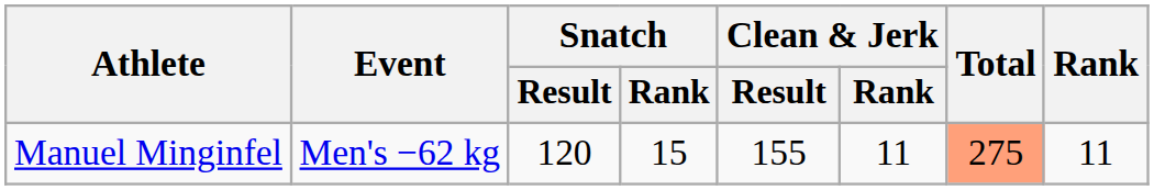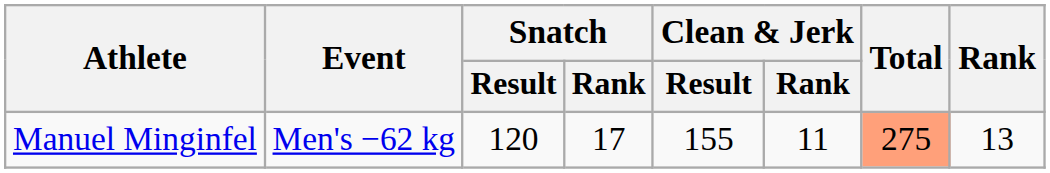 <table class="wikitable" style="font-size:90%">
 <tr>
 <th rowspan="2">Athlete</th>
 <th rowspan="2">Event</th>
 <th colspan="2">Snatch</th>
 <th colspan="2">Clean & Jerk</th>
 <th rowspan="2">Total</th>
 <th rowspan="2">Rank</th>
 </tr>
 <tr style="font-size:95%">
 <th>Result</th>
 <th>Rank</th>
 <th>Result</th>
 <th>Rank</th>
 </tr>
 <tr align=center>
 <td align=left><a href='#'>Manuel Minginfel</a></td>
 <td align=left><a href='#'>Men's −62 kg</a></td>
 <td>120</td>
-<td>15</td>
+<td>17</td>
 <td>155</td>
 <td>11</td>
 <td style="background: lightsalmon;">275</td>
-<td>11</td>
+<td>13</td>
 </tr>
 </table>
